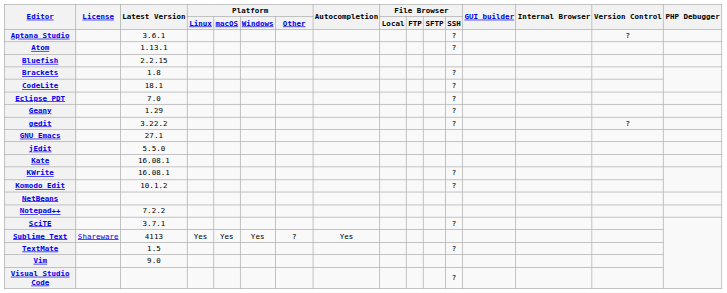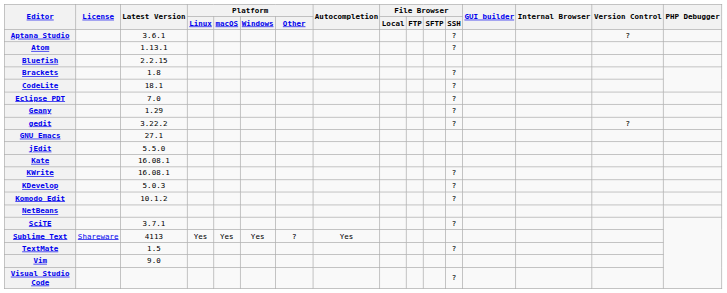 <table class="wikitable sortable" style="font-size: 85%; text-align: center; width: auto;">
 <tr>
 <th rowspan = "2" style="width:100px;"><a href='#'>Editor</a></th>
 <th rowspan = "2"><a href='#'>License</a></th>
 <th rowspan = "2">Latest Version</th>
 <th colspan = "4">Platform</th>
 <th rowspan = "2">Autocompletion</th>
 <th colspan="4">File Browser</th>
 <th rowspan = "2"><a href='#'>GUI builder</a></th>
 <th rowspan = "2">Internal Browser</th>
 <th rowspan = "2">Version Control</th>
 <th rowspan = "2">PHP Debugger</th>
 </tr>
 <tr>
 <th><a href='#'>Linux</a></th>
 <th><a href='#'>macOS</a></th>
 <th><a href='#'>Windows</a></th>
 <th style="width:50px;"><a href='#'>Other</a></th>
 <th>Local</th>
 <th>FTP</th>
 <th>SFTP</th>
 <th>SSH</th>
 </tr>
 <tr>
 <th><a href='#'>Aptana Studio</a></th>
 <td></td>
 <td>3.6.1</td>
 <td></td>
 <td></td>
 <td></td>
 <td></td>
 <td></td>
 <td></td>
 <td></td>
 <td></td>
 <td>?</td>
 <td></td>
 <td></td>
 <td>?</td>
 <td></td>
 </tr>
 <tr>
 <th><a href='#'>Atom</a></th>
 <td></td>
 <td>1.13.1</td>
 <td></td>
 <td></td>
 <td></td>
 <td></td>
 <td></td>
 <td></td>
 <td></td>
 <td></td>
 <td>?</td>
 <td></td>
 <td></td>
 <td></td>
 </tr>
 <tr>
 <th><a href='#'>Bluefish</a></th>
 <td></td>
 <td>2.2.15</td>
 <td></td>
 <td></td>
 <td></td>
 <td></td>
 <td></td>
 <td></td>
 <td></td>
 <td></td>
 <td></td>
 <td></td>
 <td></td>
 <td></td>
 <td></td>
 </tr>
 <tr>
 <th><a href='#'>Brackets</a></th>
 <td></td>
 <td>1.8</td>
 <td></td>
 <td></td>
 <td></td>
 <td></td>
 <td></td>
 <td></td>
 <td></td>
 <td></td>
 <td>?</td>
 <td></td>
 <td></td>
 <td></td>
 </tr>
 <tr>
 <th><a href='#'>CodeLite</a></th>
 <td></td>
 <td>18.1</td>
 <td></td>
 <td></td>
 <td></td>
 <td></td>
 <td></td>
 <td></td>
 <td></td>
 <td></td>
 <td>?</td>
 <td></td>
 <td></td>
 <td></td>
 </tr>
 <tr>
 <th><a href='#'>Eclipse PDT</a></th>
 <td></td>
 <td>7.0</td>
 <td></td>
 <td></td>
 <td></td>
 <td></td>
 <td></td>
 <td></td>
 <td></td>
 <td></td>
 <td>?</td>
 <td></td>
 <td></td>
 <td></td>
 <td></td>
 </tr>
 <tr>
 <th><a href='#'>Geany</a></th>
 <td></td>
 <td>1.29</td>
 <td></td>
 <td></td>
 <td></td>
 <td></td>
 <td></td>
 <td></td>
 <td></td>
 <td></td>
 <td>?</td>
 <td></td>
 <td></td>
 <td></td>
 </tr>
 <tr>
 <th><a href='#'>gedit</a></th>
 <td></td>
 <td>3.22.2</td>
 <td></td>
 <td></td>
 <td></td>
 <td></td>
 <td></td>
 <td></td>
 <td></td>
 <td></td>
 <td>?</td>
 <td></td>
 <td></td>
 <td>?</td>
 <td></td>
 </tr>
 <tr>
 <th><a href='#'>GNU Emacs</a></th>
 <td></td>
 <td>27.1</td>
 <td></td>
 <td></td>
 <td></td>
 <td></td>
 <td></td>
 <td></td>
 <td></td>
 <td></td>
 <td></td>
 <td></td>
 <td></td>
 <td></td>
 <td></td>
 </tr>
 <tr>
 <th><a href='#'>jEdit</a></th>
 <td></td>
 <td>5.5.0</td>
 <td></td>
 <td></td>
 <td></td>
 <td></td>
 <td></td>
 <td></td>
 <td></td>
 <td></td>
 <td></td>
 <td></td>
 <td></td>
 <td></td>
 </tr>
 <tr>
 <th><a href='#'>Kate</a></th>
 <td></td>
 <td>16.08.1</td>
 <td></td>
 <td></td>
 <td></td>
 <td></td>
 <td></td>
 <td></td>
 <td></td>
 <td></td>
 <td></td>
 <td></td>
 <td></td>
 <td></td>
 <td></td>
 </tr>
 <tr>
 <th><a href='#'>KWrite</a></th>
 <td></td>
 <td>16.08.1</td>
 <td></td>
 <td></td>
 <td></td>
 <td></td>
 <td></td>
 <td></td>
 <td></td>
 <td></td>
 <td>?</td>
 <td></td>
 <td></td>
 <td></td>
 </tr>
 <tr>
+<th><a href='#'>KDevelop</a></th>
+<td></td>
+<td>5.0.3</td>
+<td></td>
+<td></td>
+<td></td>
+<td></td>
+<td></td>
+<td></td>
+<td></td>
+<td></td>
+<td>?</td>
+<td></td>
+<td></td>
+<td></td>
+<td></td>
+</tr>
+<tr>
 <th><a href='#'>Komodo Edit</a></th>
 <td></td>
 <td>10.1.2</td>
 <td></td>
 <td></td>
 <td></td>
 <td></td>
 <td></td>
 <td></td>
 <td></td>
 <td></td>
 <td>?</td>
 <td></td>
 <td></td>
 <td></td>
 </tr>
 <tr>
 <th><a href='#'>NetBeans</a></th>
 <td></td>
 <td></td>
-<td></td>
-<td></td>
-<td></td>
-<td></td>
-<td></td>
-<td></td>
-<td></td>
-<td></td>
-<td></td>
-<td></td>
-<td></td>
-<td></td>
-<td></td>
-</tr>
-<tr>
-<th><a href='#'>Notepad++</a></th>
-<td></td>
-<td>7.2.2</td>
 <td></td>
 <td></td>
 <td></td>
 <td></td>
 <td></td>
 <td></td>
 <td></td>
 <td></td>
 <td></td>
 <td></td>
 <td></td>
 <td></td>
 <td></td>
 </tr>
 <tr>
 <th><a href='#'>SciTE</a></th>
 <td></td>
 <td>3.7.1</td>
 <td></td>
 <td></td>
 <td></td>
 <td></td>
 <td></td>
 <td></td>
 <td></td>
 <td></td>
 <td>?</td>
 <td></td>
 <td></td>
 <td></td>
 </tr>
 <tr>
 <th><a href='#'>Sublime Text</a></th>
 <td><a href='#'>Shareware</a></td>
 <td>4113</td>
 <td>Yes</td>
 <td>Yes</td>
 <td>Yes</td>
 <td>?</td>
 <td>Yes</td>
 <td></td>
 <td></td>
 <td></td>
 <td></td>
 <td></td>
 <td></td>
 <td></td>
 </tr>
 <tr>
 <th><a href='#'>TextMate</a></th>
 <td></td>
 <td>1.5</td>
 <td></td>
 <td></td>
 <td></td>
 <td></td>
 <td></td>
 <td></td>
 <td></td>
 <td></td>
 <td>?</td>
 <td></td>
 <td></td>
 <td></td>
 </tr>
 <tr>
 <th><a href='#'>Vim</a></th>
 <td></td>
 <td>9.0</td>
 <td></td>
 <td></td>
 <td></td>
 <td></td>
 <td></td>
 <td></td>
 <td></td>
 <td></td>
 <td></td>
 <td></td>
 <td></td>
 <td></td>
 </tr>
 <tr>
 <th><a href='#'>Visual Studio Code</a></th>
 <td></td>
 <td></td>
 <td></td>
 <td></td>
 <td></td>
 <td></td>
 <td></td>
 <td></td>
 <td></td>
 <td></td>
 <td>?</td>
 <td></td>
 <td></td>
 <td></td>
 </tr>
 </table>
